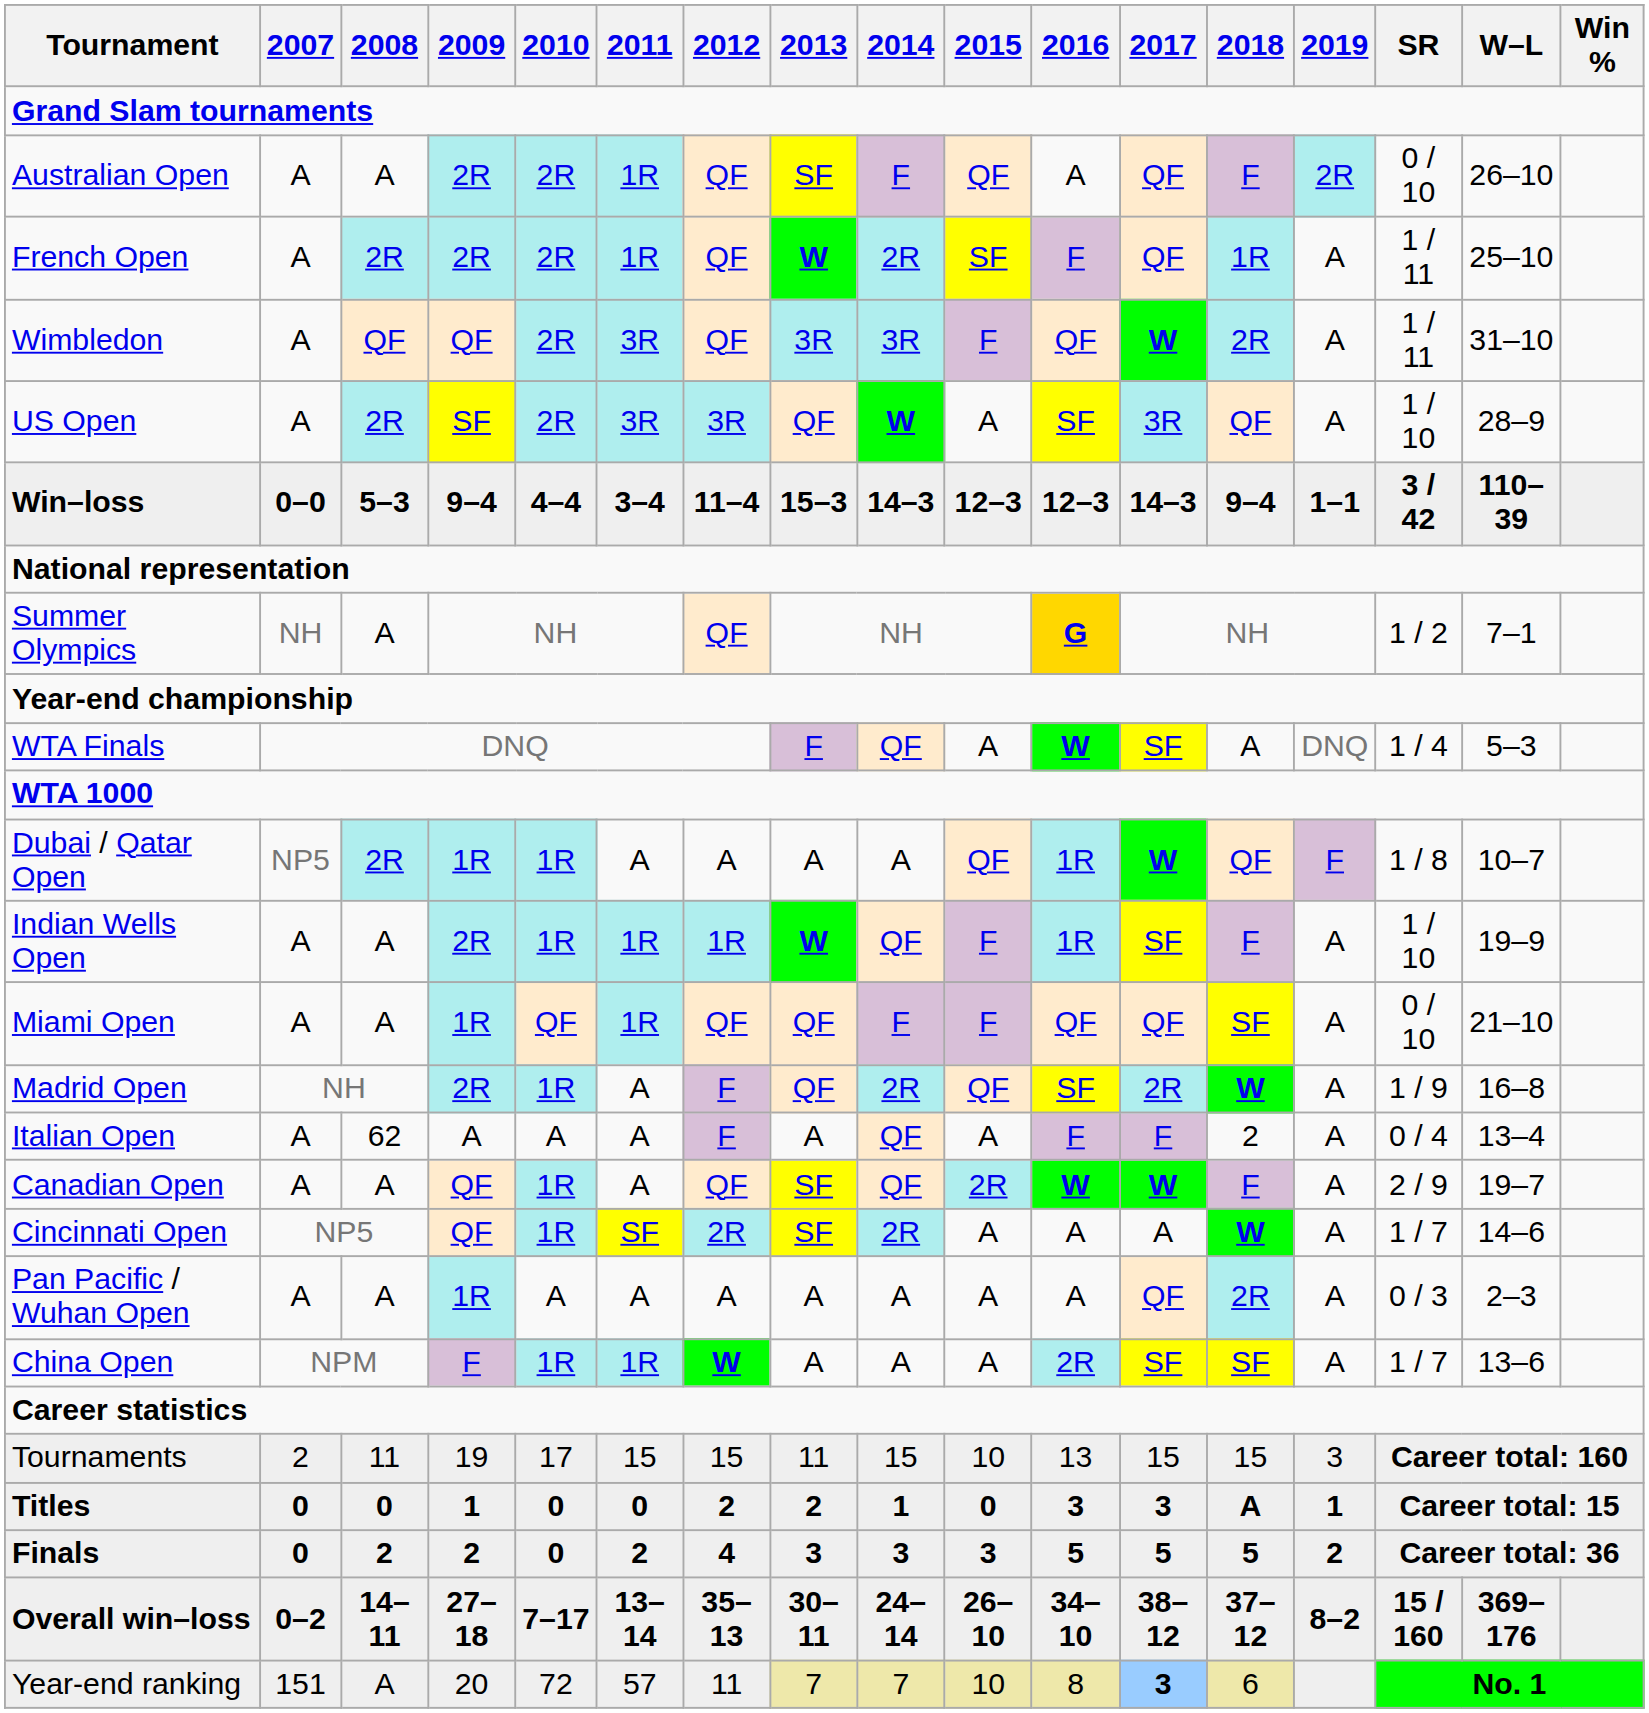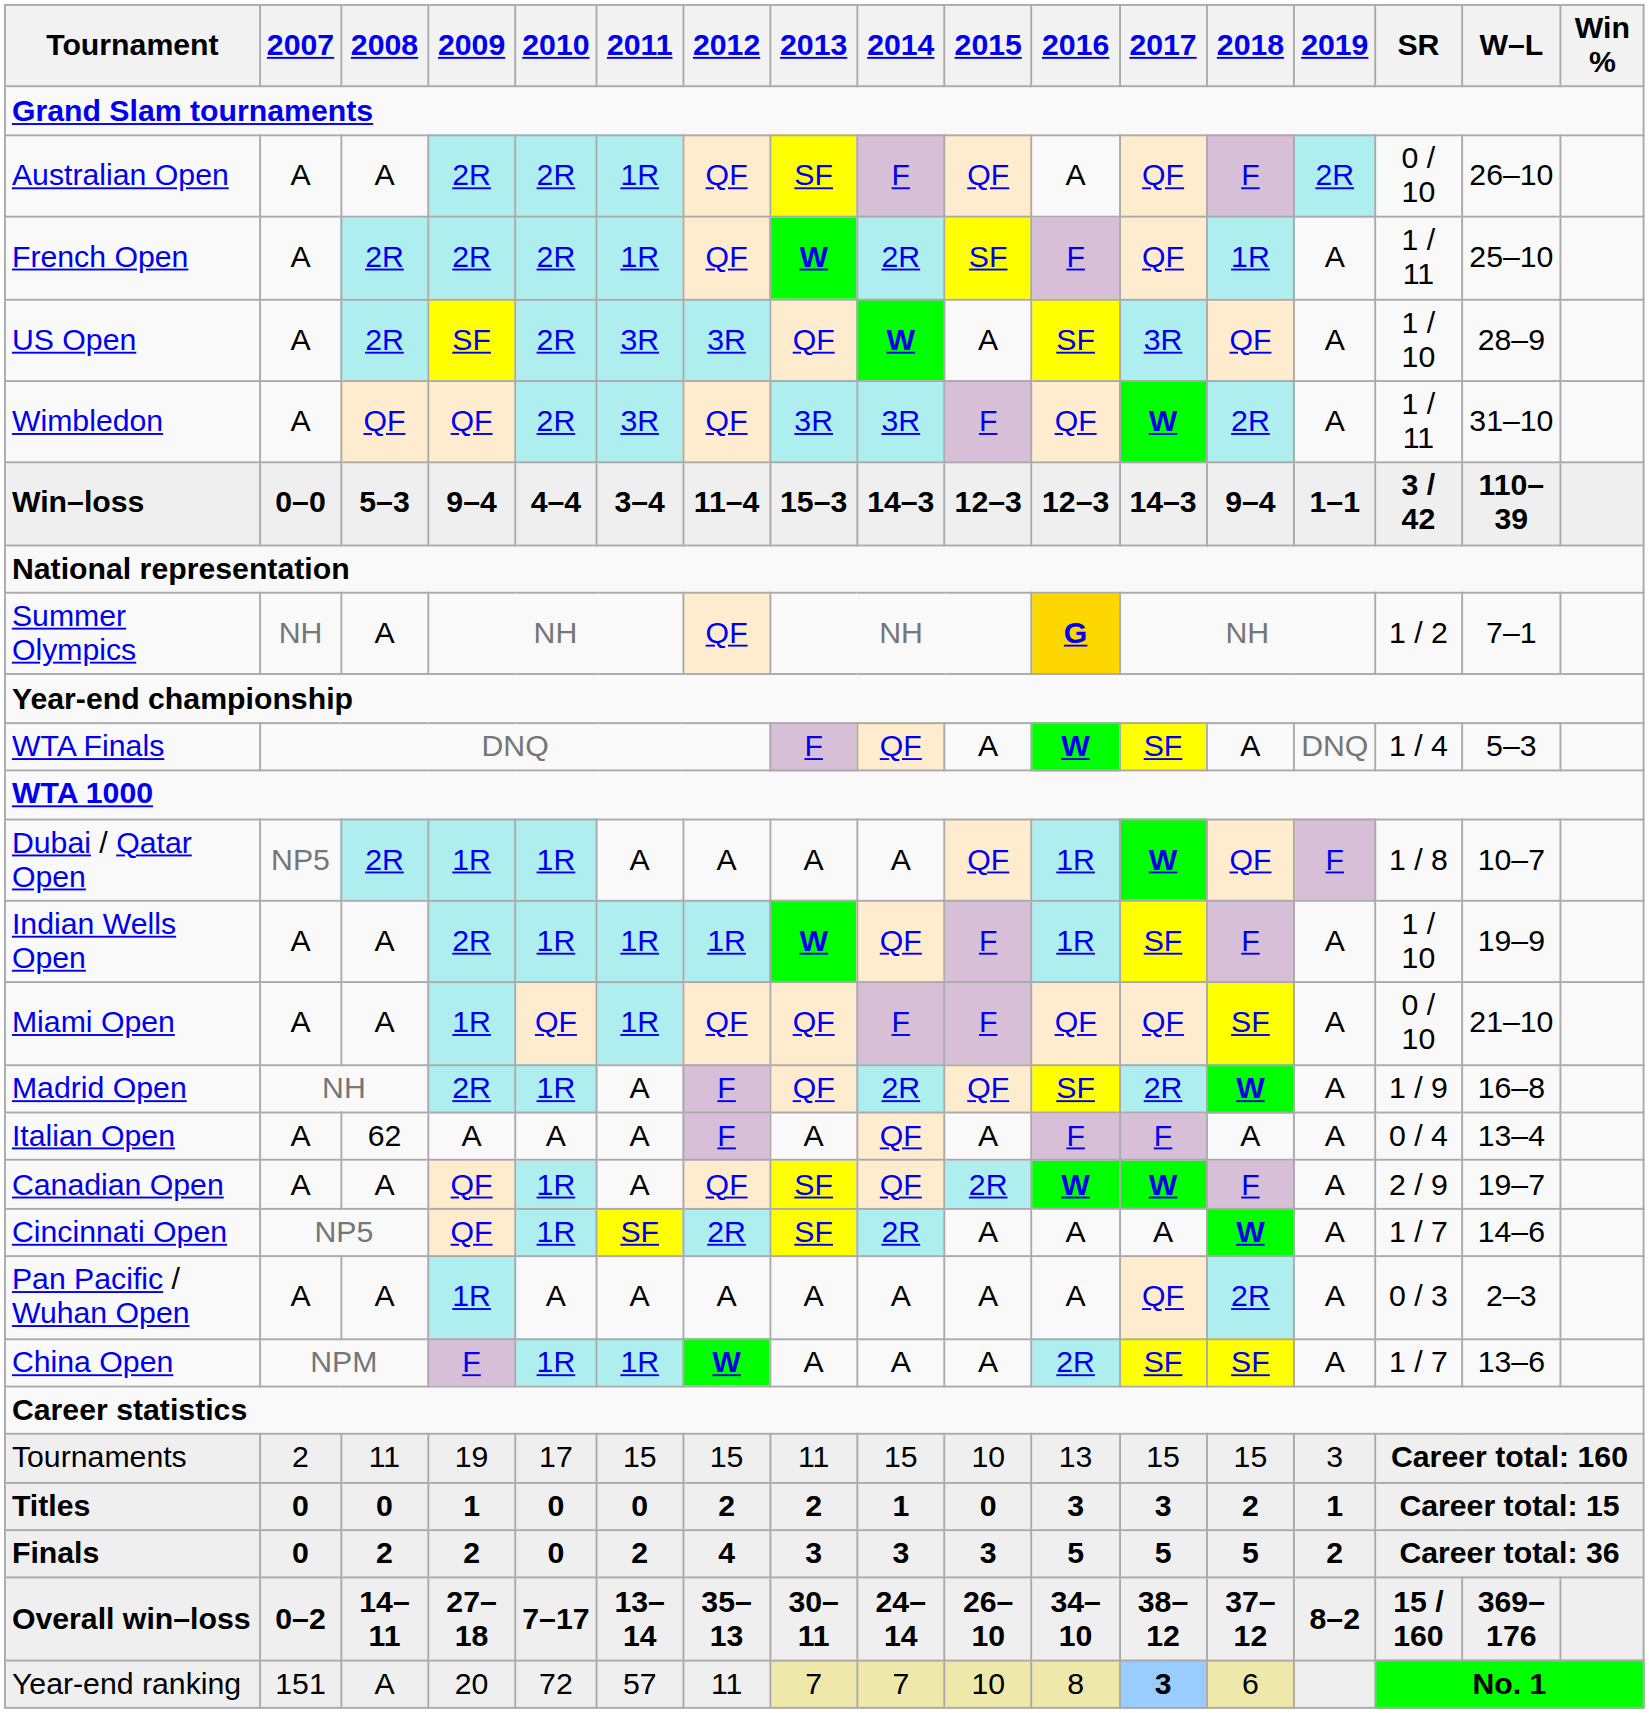 <table class="wikitable nowrap" style=text-align:center>
 <tr>
 <th>Tournament</th>
 <th><a href='#'>2007</a></th>
 <th><a href='#'>2008</a></th>
 <th><a href='#'>2009</a></th>
 <th><a href='#'>2010</a></th>
 <th><a href='#'>2011</a></th>
 <th><a href='#'>2012</a></th>
 <th><a href='#'>2013</a></th>
 <th><a href='#'>2014</a></th>
 <th><a href='#'>2015</a></th>
 <th><a href='#'>2016</a></th>
 <th><a href='#'>2017</a></th>
 <th><a href='#'>2018</a></th>
 <th><a href='#'>2019</a></th>
 <th>SR</th>
 <th>W–L</th>
 <th>Win %</th>
 </tr>
 <tr>
 <td colspan=17 align=left><strong><a href='#'>Grand Slam tournaments</a></strong></td>
 </tr>
 <tr>
 <td align=left><a href='#'>Australian Open</a></td>
 <td>A</td>
 <td>A</td>
 <td bgcolor=afeeee><a href='#'>2R</a></td>
 <td bgcolor=afeeee><a href='#'>2R</a></td>
 <td bgcolor=afeeee><a href='#'>1R</a></td>
 <td bgcolor=ffebcd><a href='#'>QF</a></td>
 <td bgcolor=yellow><a href='#'>SF</a></td>
 <td bgcolor=thistle><a href='#'>F</a></td>
 <td bgcolor=ffebcd><a href='#'>QF</a></td>
 <td>A</td>
 <td bgcolor=ffebcd><a href='#'>QF</a></td>
 <td bgcolor=thistle><a href='#'>F</a></td>
 <td bgcolor=afeeee><a href='#'>2R</a></td>
 <td>0 / 10</td>
 <td>26–10</td>
 <td></td>
 </tr>
 <tr>
 <td align=left><a href='#'>French Open</a></td>
 <td>A</td>
 <td bgcolor=afeeee><a href='#'>2R</a></td>
 <td bgcolor=afeeee><a href='#'>2R</a></td>
 <td bgcolor=afeeee><a href='#'>2R</a></td>
 <td bgcolor=afeeee><a href='#'>1R</a></td>
 <td bgcolor=ffebcd><a href='#'>QF</a></td>
 <td bgcolor=lime><strong><a href='#'>W</a></strong></td>
 <td bgcolor=afeeee><a href='#'>2R</a></td>
 <td bgcolor=yellow><a href='#'>SF</a></td>
 <td bgcolor=thistle><a href='#'>F</a></td>
 <td bgcolor=ffebcd><a href='#'>QF</a></td>
 <td bgcolor=afeeee><a href='#'>1R</a></td>
 <td>A</td>
 <td>1 / 11</td>
 <td>25–10</td>
 <td></td>
 </tr>
 <tr>
+<td align=left><a href='#'>US Open</a></td>
+<td>A</td>
+<td bgcolor=afeeee><a href='#'>2R</a></td>
+<td bgcolor=yellow><a href='#'>SF</a></td>
+<td bgcolor=afeeee><a href='#'>2R</a></td>
+<td bgcolor=afeeee><a href='#'>3R</a></td>
+<td bgcolor=afeeee><a href='#'>3R</a></td>
+<td bgcolor=ffebcd><a href='#'>QF</a></td>
+<td bgcolor=lime><strong><a href='#'>W</a></strong></td>
+<td>A</td>
+<td bgcolor=yellow><a href='#'>SF</a></td>
+<td bgcolor=afeeee><a href='#'>3R</a></td>
+<td bgcolor=ffebcd><a href='#'>QF</a></td>
+<td>A</td>
+<td>1 / 10</td>
+<td>28–9</td>
+<td></td>
+</tr>
+<tr>
 <td align=left><a href='#'>Wimbledon</a></td>
 <td>A</td>
 <td bgcolor=ffebcd><a href='#'>QF</a></td>
 <td bgcolor=ffebcd><a href='#'>QF</a></td>
 <td bgcolor=afeeee><a href='#'>2R</a></td>
 <td bgcolor=afeeee><a href='#'>3R</a></td>
 <td bgcolor=ffebcd><a href='#'>QF</a></td>
 <td bgcolor=afeeee><a href='#'>3R</a></td>
 <td bgcolor=afeeee><a href='#'>3R</a></td>
 <td bgcolor=thistle><a href='#'>F</a></td>
 <td bgcolor=ffebcd><a href='#'>QF</a></td>
 <td bgcolor=lime><strong><a href='#'>W</a></strong></td>
 <td bgcolor=afeeee><a href='#'>2R</a></td>
 <td>A</td>
 <td>1 / 11</td>
 <td>31–10</td>
-<td></td>
-</tr>
-<tr>
-<td align=left><a href='#'>US Open</a></td>
-<td>A</td>
-<td bgcolor=afeeee><a href='#'>2R</a></td>
-<td bgcolor=yellow><a href='#'>SF</a></td>
-<td bgcolor=afeeee><a href='#'>2R</a></td>
-<td bgcolor=afeeee><a href='#'>3R</a></td>
-<td bgcolor=afeeee><a href='#'>3R</a></td>
-<td bgcolor=ffebcd><a href='#'>QF</a></td>
-<td bgcolor=lime><strong><a href='#'>W</a></strong></td>
-<td>A</td>
-<td bgcolor=yellow><a href='#'>SF</a></td>
-<td bgcolor=afeeee><a href='#'>3R</a></td>
-<td bgcolor=ffebcd><a href='#'>QF</a></td>
-<td>A</td>
-<td>1 / 10</td>
-<td>28–9</td>
 <td></td>
 </tr>
 <tr style=background:#efefef;font-weight:bold>
 <td align=left>Win–loss</td>
 <td>0–0</td>
 <td>5–3</td>
 <td>9–4</td>
 <td>4–4</td>
 <td>3–4</td>
 <td>11–4</td>
 <td>15–3</td>
 <td>14–3</td>
 <td>12–3</td>
 <td>12–3</td>
 <td>14–3</td>
 <td>9–4</td>
 <td>1–1</td>
 <td>3 / 42</td>
 <td>110–39</td>
 <td></td>
 </tr>
 <tr>
 <td colspan=17 align=left><strong>National representation</strong></td>
 </tr>
 <tr>
 <td align=left><a href='#'>Summer Olympics</a></td>
 <td style=color:#767676>NH</td>
 <td>A</td>
 <td colspan=3 style=color:#767676>NH</td>
 <td bgcolor=ffebcd><a href='#'>QF</a></td>
 <td colspan=3 style=color:#767676>NH</td>
 <td bgcolor=gold><strong><a href='#'>G</a></strong></td>
 <td colspan=3 style=color:#767676>NH</td>
 <td>1 / 2</td>
 <td>7–1</td>
 <td></td>
 </tr>
 <tr>
 <td colspan=17 align=left><strong>Year-end championship</strong></td>
 </tr>
 <tr>
 <td align=left><a href='#'>WTA Finals</a></td>
 <td colspan=6 style=color:#767676>DNQ</td>
 <td bgcolor=thistle><a href='#'>F</a></td>
 <td bgcolor=ffebcd><a href='#'>QF</a></td>
 <td>A</td>
 <td bgcolor=lime><strong><a href='#'>W</a></strong></td>
 <td bgcolor=yellow><a href='#'>SF</a></td>
 <td>A</td>
 <td style=color:#767676>DNQ</td>
 <td>1 / 4</td>
 <td>5–3</td>
 <td></td>
 </tr>
 <tr>
 <td colspan=17 align=left><strong><a href='#'>WTA 1000</a></strong></td>
 </tr>
 <tr>
 <td align=left><a href='#'>Dubai</a> / <a href='#'>Qatar Open</a></td>
 <td style=color:#767676>NP5</td>
 <td bgcolor=afeeee><a href='#'>2R</a></td>
 <td bgcolor=afeeee><a href='#'>1R</a></td>
 <td bgcolor=afeeee><a href='#'>1R</a></td>
 <td>A</td>
 <td>A</td>
 <td>A</td>
 <td>A</td>
 <td bgcolor=ffebcd><a href='#'>QF</a></td>
 <td bgcolor=afeeee><a href='#'>1R</a></td>
 <td bgcolor=lime><strong><a href='#'>W</a></strong></td>
 <td bgcolor=ffebcd><a href='#'>QF</a></td>
 <td bgcolor=thistle><a href='#'>F</a></td>
 <td>1 / 8</td>
 <td>10–7</td>
 <td></td>
 </tr>
 <tr>
 <td align=left><a href='#'>Indian Wells Open</a></td>
 <td>A</td>
 <td>A</td>
 <td bgcolor=afeeee><a href='#'>2R</a></td>
 <td bgcolor=afeeee><a href='#'>1R</a></td>
 <td bgcolor=afeeee><a href='#'>1R</a></td>
 <td bgcolor=afeeee><a href='#'>1R</a></td>
 <td bgcolor=lime><strong><a href='#'>W</a></strong></td>
 <td bgcolor=ffebcd><a href='#'>QF</a></td>
 <td bgcolor=thistle><a href='#'>F</a></td>
 <td bgcolor=afeeee><a href='#'>1R</a></td>
 <td bgcolor=yellow><a href='#'>SF</a></td>
 <td bgcolor=thistle><a href='#'>F</a></td>
 <td>A</td>
 <td>1 / 10</td>
 <td>19–9</td>
 <td></td>
 </tr>
 <tr>
 <td align=left><a href='#'>Miami Open</a></td>
 <td>A</td>
 <td>A</td>
 <td bgcolor=afeeee><a href='#'>1R</a></td>
 <td bgcolor=ffebcd><a href='#'>QF</a></td>
 <td bgcolor=afeeee><a href='#'>1R</a></td>
 <td bgcolor=ffebcd><a href='#'>QF</a></td>
 <td bgcolor=ffebcd><a href='#'>QF</a></td>
 <td bgcolor=thistle><a href='#'>F</a></td>
 <td bgcolor=thistle><a href='#'>F</a></td>
 <td bgcolor=ffebcd><a href='#'>QF</a></td>
 <td bgcolor=ffebcd><a href='#'>QF</a></td>
 <td bgcolor=yellow><a href='#'>SF</a></td>
 <td>A</td>
 <td>0 / 10</td>
 <td>21–10</td>
 <td></td>
 </tr>
 <tr>
 <td align=left><a href='#'>Madrid Open</a></td>
 <td colspan=2 style=color:#767676>NH</td>
 <td bgcolor=afeeee><a href='#'>2R</a></td>
 <td bgcolor=afeeee><a href='#'>1R</a></td>
 <td>A</td>
 <td bgcolor=thistle><a href='#'>F</a></td>
 <td bgcolor=ffebcd><a href='#'>QF</a></td>
 <td bgcolor=afeeee><a href='#'>2R</a></td>
 <td bgcolor=ffebcd><a href='#'>QF</a></td>
 <td bgcolor=yellow><a href='#'>SF</a></td>
 <td bgcolor=afeeee><a href='#'>2R</a></td>
 <td bgcolor=lime><strong><a href='#'>W</a></strong></td>
 <td>A</td>
 <td>1 / 9</td>
 <td>16–8</td>
 <td></td>
 </tr>
 <tr>
 <td align=left><a href='#'>Italian Open</a></td>
 <td>A</td>
 <td>62</td>
 <td>A</td>
 <td>A</td>
 <td>A</td>
 <td bgcolor=thistle><a href='#'>F</a></td>
 <td>A</td>
 <td bgcolor=ffebcd><a href='#'>QF</a></td>
 <td>A</td>
 <td bgcolor=thistle><a href='#'>F</a></td>
 <td bgcolor=thistle><a href='#'>F</a></td>
-<td>2</td>
+<td>A</td>
 <td>A</td>
 <td>0 / 4</td>
 <td>13–4</td>
 <td></td>
 </tr>
 <tr>
 <td align=left><a href='#'>Canadian Open</a></td>
 <td>A</td>
 <td>A</td>
 <td bgcolor=ffebcd><a href='#'>QF</a></td>
 <td bgcolor=afeeee><a href='#'>1R</a></td>
 <td>A</td>
 <td bgcolor=ffebcd><a href='#'>QF</a></td>
 <td bgcolor=yellow><a href='#'>SF</a></td>
 <td bgcolor=ffebcd><a href='#'>QF</a></td>
 <td bgcolor=afeeee><a href='#'>2R</a></td>
 <td bgcolor=lime><strong><a href='#'>W</a></strong></td>
 <td bgcolor=lime><strong><a href='#'>W</a></strong></td>
 <td bgcolor=thistle><a href='#'>F</a></td>
 <td>A</td>
 <td>2 / 9</td>
 <td>19–7</td>
 <td></td>
 </tr>
 <tr>
 <td align=left><a href='#'>Cincinnati Open</a></td>
 <td colspan=2 style=color:#767676>NP5</td>
 <td bgcolor=ffebcd><a href='#'>QF</a></td>
 <td bgcolor=afeeee><a href='#'>1R</a></td>
 <td bgcolor=yellow><a href='#'>SF</a></td>
 <td bgcolor=afeeee><a href='#'>2R</a></td>
 <td bgcolor=yellow><a href='#'>SF</a></td>
 <td bgcolor=afeeee><a href='#'>2R</a></td>
 <td>A</td>
 <td>A</td>
 <td>A</td>
 <td bgcolor=lime><strong><a href='#'>W</a></strong></td>
 <td>A</td>
 <td>1 / 7</td>
 <td>14–6</td>
 <td></td>
 </tr>
 <tr>
 <td align=left><a href='#'>Pan Pacific</a> / <a href='#'>Wuhan Open</a></td>
 <td>A</td>
 <td>A</td>
 <td bgcolor=afeeee><a href='#'>1R</a></td>
 <td>A</td>
 <td>A</td>
 <td>A</td>
 <td>A</td>
 <td>A</td>
 <td>A</td>
 <td>A</td>
 <td bgcolor=ffebcd><a href='#'>QF</a></td>
 <td bgcolor=afeeee><a href='#'>2R</a></td>
 <td>A</td>
 <td>0 / 3</td>
 <td>2–3</td>
 <td></td>
 </tr>
 <tr>
 <td align=left><a href='#'>China Open</a></td>
 <td colspan=2 style=color:#767676>NPM</td>
 <td bgcolor=thistle><a href='#'>F</a></td>
 <td bgcolor=afeeee><a href='#'>1R</a></td>
 <td bgcolor=afeeee><a href='#'>1R</a></td>
 <td bgcolor=lime><strong><a href='#'>W</a></strong></td>
 <td>A</td>
 <td>A</td>
 <td>A</td>
 <td bgcolor=afeeee><a href='#'>2R</a></td>
 <td bgcolor=yellow><a href='#'>SF</a></td>
 <td bgcolor=yellow><a href='#'>SF</a></td>
 <td>A</td>
 <td>1 / 7</td>
 <td>13–6</td>
 <td></td>
 </tr>
 <tr>
 <td colspan=17 align=left><strong>Career statistics</strong></td>
 </tr>
 <tr bgcolor=efefef>
 <td align=left>Tournaments</td>
 <td>2</td>
 <td>11</td>
 <td>19</td>
 <td>17</td>
 <td>15</td>
 <td>15</td>
 <td>11</td>
 <td>15</td>
 <td>10</td>
 <td>13</td>
 <td>15</td>
 <td>15</td>
 <td>3</td>
 <td colspan=3><strong>Career total: 160</strong></td>
 </tr>
 <tr style=background:#efefef;font-weight:bold>
 <td align=left>Titles</td>
 <td>0</td>
 <td>0</td>
 <td>1</td>
 <td>0</td>
 <td>0</td>
 <td>2</td>
 <td>2</td>
 <td>1</td>
 <td>0</td>
 <td>3</td>
 <td>3</td>
-<td>A</td>
+<td>2</td>
 <td>1</td>
 <td colspan=3>Career total: 15</td>
 </tr>
 <tr style=background:#efefef;font-weight:bold>
 <td align=left>Finals</td>
 <td>0</td>
 <td>2</td>
 <td>2</td>
 <td>0</td>
 <td>2</td>
 <td>4</td>
 <td>3</td>
 <td>3</td>
 <td>3</td>
 <td>5</td>
 <td>5</td>
 <td>5</td>
 <td>2</td>
 <td colspan=3>Career total: 36</td>
 </tr>
 <tr style=background:#efefef;font-weight:bold>
 <td align=left>Overall win–loss</td>
 <td>0–2</td>
 <td>14–11</td>
 <td>27–18</td>
 <td>7–17</td>
 <td>13–14</td>
 <td>35–13</td>
 <td>30–11</td>
 <td>24–14</td>
 <td>26–10</td>
 <td>34–10</td>
 <td>38–12</td>
 <td>37–12</td>
 <td>8–2</td>
 <td>15 / 160</td>
 <td>369–176</td>
 <td></td>
 </tr>
 <tr bgcolor=efefef>
 <td align=left>Year-end ranking</td>
 <td>151</td>
 <td>A</td>
 <td>20</td>
 <td>72</td>
 <td>57</td>
 <td>11</td>
 <td bgcolor=eee8AA>7</td>
 <td bgcolor=eee8AA>7</td>
 <td bgcolor=eee8AA>10</td>
 <td bgcolor=eee8AA>8</td>
 <td bgcolor=99ccff><strong>3</strong></td>
 <td bgcolor=eee8AA>6</td>
 <td></td>
 <td colspan=3 bgcolor=lime><strong>No. 1</strong></td>
 </tr>
 </table>
